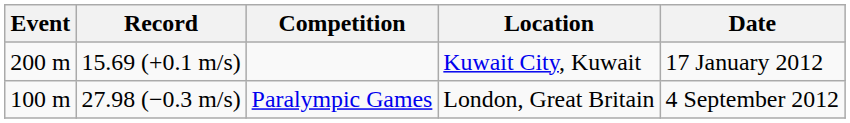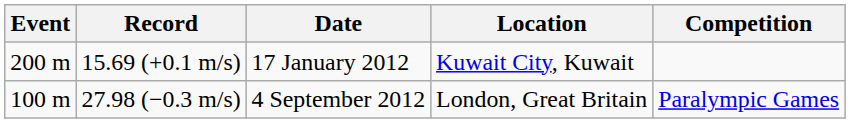 <table class="wikitable" border="1">
 <tr>
 <th>Event</th>
 <th>Record</th>
+<th>Date</th>
+<th>Location</th>
 <th>Competition</th>
-<th>Location</th>
-<th>Date</th>
 </tr>
 <tr>
 <td>200 m</td>
 <td>15.69 (+0.1 m/s)</td>
+<td>17 January 2012</td>
+<td><a href='#'>Kuwait City</a>, Kuwait</td>
 <td></td>
-<td><a href='#'>Kuwait City</a>, Kuwait</td>
-<td>17 January 2012</td>
 </tr>
 <tr>
 <td>100 m</td>
 <td>27.98 (−0.3 m/s)</td>
+<td>4 September 2012</td>
+<td>London, Great Britain</td>
 <td><a href='#'>Paralympic Games</a></td>
-<td>London, Great Britain</td>
-<td>4 September 2012</td>
 </tr>
 </table>
